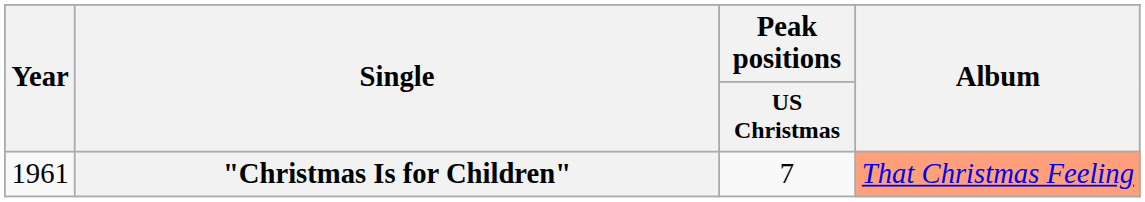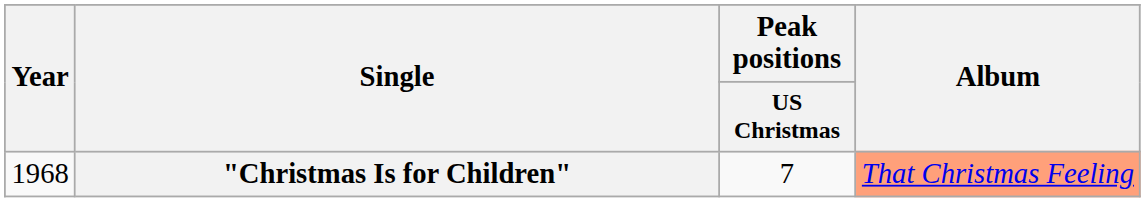 <table class="wikitable plainrowheaders" style="text-align:center;">
 <tr>
 <th rowspan="2">Year</th>
 <th rowspan="2" style="width:22em;">Single</th>
 <th colspan="1">Peak positions</th>
 <th rowspan="2">Album</th>
 </tr>
 <tr style="font-size:smaller;">
 <th width="70">US Christmas</th>
 </tr>
 <tr>
-<td>1961</td>
+<td>1968</td>
 <th scope="row">"Christmas Is for Children"</th>
 <td align="center">7</td>
 <td align="left" style="background: lightsalmon;"><em><a href='#'>That Christmas Feeling</a></em></td>
 </tr>
 </table>
